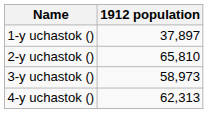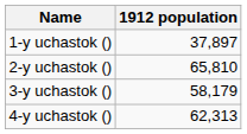 <table class="wikitable sortable">
 <tr>
 <th>Name</th>
 <th>1912 population</th>
 </tr>
 <tr>
 <td>1-y uchastok ()</td>
 <td align="right">37,897</td>
 </tr>
 <tr>
 <td>2-y uchastok ()</td>
 <td align="right">65,810</td>
 </tr>
 <tr>
 <td>3-y uchastok ()</td>
-<td align="right">58,973</td>
+<td align="right">58,179</td>
 </tr>
 <tr>
 <td>4-y uchastok ()</td>
 <td align="right">62,313</td>
 </tr>
 </table>
